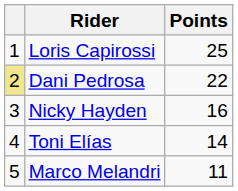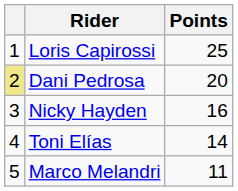 <table class="wikitable" style="font-size: 95%;">
 <tr>
 <th></th>
 <th>Rider</th>
 <th>Points</th>
 </tr>
 <tr>
 <td align=center>1</td>
 <td> <a href='#'>Loris Capirossi</a></td>
 <td align=right>25</td>
 </tr>
 <tr>
 <td align=center style="background: khaki;">2</td>
 <td> <a href='#'>Dani Pedrosa</a></td>
-<td align=right>22</td>
+<td align=right>20</td>
 </tr>
 <tr>
 <td align=center>3</td>
 <td> <a href='#'>Nicky Hayden</a></td>
 <td align=right>16</td>
 </tr>
 <tr>
 <td align=center>4</td>
 <td> <a href='#'>Toni Elías</a></td>
 <td align=right>14</td>
 </tr>
 <tr>
 <td align=center>5</td>
 <td> <a href='#'>Marco Melandri</a></td>
 <td align=right>11</td>
 </tr>
 </table>
